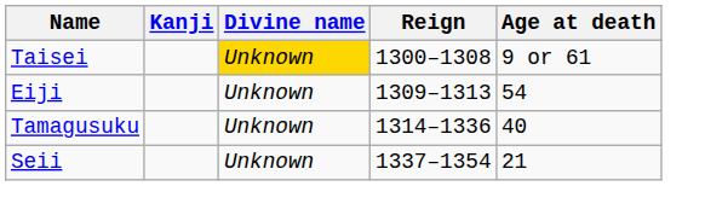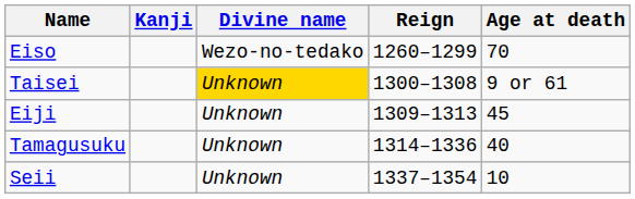 <table class=wikitable>
 <tr>
 <th>Name</th>
 <th><a href='#'>Kanji</a></th>
 <th><a href='#'>Divine name</a></th>
 <th>Reign</th>
 <th>Age at death</th>
+</tr>
+<tr>
+<td><a href='#'>Eiso</a></td>
+<td></td>
+<td>Wezo-no-tedako<br></td>
+<td>1260–1299</td>
+<td>70</td>
 </tr>
 <tr>
 <td><a href='#'>Taisei</a></td>
 <td></td>
 <td style="background: gold;"><em>Unknown</em></td>
 <td>1300–1308</td>
 <td>9 or 61</td>
 </tr>
 <tr>
 <td><a href='#'>Eiji</a></td>
 <td></td>
 <td><em>Unknown</em></td>
 <td>1309–1313</td>
-<td>54</td>
+<td>45</td>
 </tr>
 <tr>
 <td><a href='#'>Tamagusuku</a></td>
 <td></td>
 <td><em>Unknown</em></td>
 <td>1314–1336</td>
 <td>40</td>
 </tr>
 <tr>
 <td><a href='#'>Seii</a></td>
 <td></td>
 <td><em>Unknown</em></td>
 <td>1337–1354</td>
-<td>21</td>
+<td>10</td>
 </tr>
 </table>
